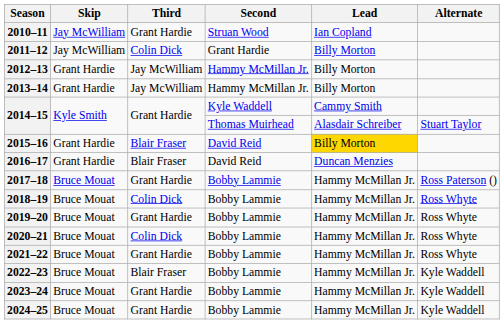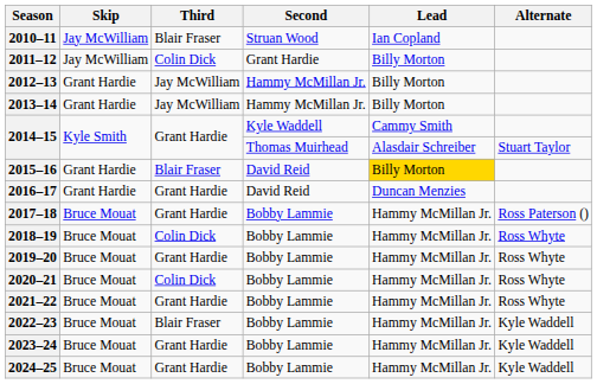 <table class="wikitable">
 <tr>
 <th scope="col">Season</th>
 <th scope="col">Skip</th>
 <th scope="col">Third</th>
 <th scope="col">Second</th>
 <th scope="col">Lead</th>
 <th scope="col">Alternate</th>
 </tr>
 <tr>
 <th scope="row">2010–11</th>
 <td><a href='#'>Jay McWilliam</a></td>
-<td>Grant Hardie</td>
+<td>Blair Fraser</td>
 <td><a href='#'>Struan Wood</a></td>
 <td><a href='#'>Ian Copland</a></td>
 <td></td>
 </tr>
 <tr>
 <th scope="row">2011–12</th>
 <td>Jay McWilliam</td>
 <td><a href='#'>Colin Dick</a></td>
 <td>Grant Hardie</td>
 <td><a href='#'>Billy Morton</a></td>
 <td></td>
 </tr>
 <tr>
 <th scope="row">2012–13</th>
 <td>Grant Hardie</td>
 <td>Jay McWilliam</td>
 <td><a href='#'>Hammy McMillan Jr.</a></td>
 <td>Billy Morton</td>
 <td></td>
 </tr>
 <tr>
 <th scope="row">2013–14</th>
 <td>Grant Hardie</td>
 <td>Jay McWilliam</td>
 <td>Hammy McMillan Jr.</td>
 <td>Billy Morton</td>
 <td></td>
 </tr>
 <tr>
 <th scope="row" rowspan=2>2014–15</th>
 <td rowspan=2><a href='#'>Kyle Smith</a></td>
 <td rowspan=2>Grant Hardie</td>
 <td><a href='#'>Kyle Waddell</a></td>
 <td><a href='#'>Cammy Smith</a></td>
 <td></td>
 </tr>
 <tr>
 <td><a href='#'>Thomas Muirhead</a></td>
 <td><a href='#'>Alasdair Schreiber</a></td>
 <td><a href='#'>Stuart Taylor</a></td>
 </tr>
 <tr>
 <th scope="row">2015–16</th>
 <td>Grant Hardie</td>
 <td><a href='#'>Blair Fraser</a></td>
 <td><a href='#'>David Reid</a></td>
 <td style="background: gold;">Billy Morton</td>
 <td></td>
 </tr>
 <tr>
 <th scope="row">2016–17</th>
 <td>Grant Hardie</td>
-<td>Blair Fraser</td>
+<td>Grant Hardie</td>
 <td>David Reid</td>
 <td><a href='#'>Duncan Menzies</a></td>
 <td></td>
 </tr>
 <tr>
 <th scope="row">2017–18</th>
 <td><a href='#'>Bruce Mouat</a></td>
 <td>Grant Hardie</td>
 <td><a href='#'>Bobby Lammie</a></td>
 <td>Hammy McMillan Jr.</td>
 <td><a href='#'>Ross Paterson</a> ()</td>
 </tr>
 <tr>
 <th scope="row">2018–19</th>
 <td>Bruce Mouat</td>
 <td><a href='#'>Colin Dick</a></td>
 <td>Bobby Lammie</td>
 <td>Hammy McMillan Jr.</td>
 <td><a href='#'>Ross Whyte</a></td>
 </tr>
 <tr>
 <th scope="row">2019–20</th>
 <td>Bruce Mouat</td>
 <td>Grant Hardie</td>
 <td>Bobby Lammie</td>
 <td>Hammy McMillan Jr.</td>
 <td>Ross Whyte</td>
 </tr>
 <tr>
 <th scope="row">2020–21</th>
 <td>Bruce Mouat</td>
 <td><a href='#'>Colin Dick</a></td>
 <td>Bobby Lammie</td>
 <td>Hammy McMillan Jr.</td>
 <td>Ross Whyte</td>
 </tr>
 <tr>
 <th scope="row">2021–22</th>
 <td>Bruce Mouat</td>
 <td>Grant Hardie</td>
 <td>Bobby Lammie</td>
 <td>Hammy McMillan Jr.</td>
 <td>Ross Whyte</td>
 </tr>
 <tr>
 <th scope="row">2022–23</th>
 <td>Bruce Mouat</td>
 <td>Blair Fraser</td>
 <td>Bobby Lammie</td>
 <td>Hammy McMillan Jr.</td>
 <td>Kyle Waddell</td>
 </tr>
 <tr>
 <th scope="row">2023–24</th>
 <td>Bruce Mouat</td>
 <td>Grant Hardie</td>
 <td>Bobby Lammie</td>
 <td>Hammy McMillan Jr.</td>
 <td>Kyle Waddell</td>
 </tr>
 <tr>
 <th scope="row">2024–25</th>
 <td>Bruce Mouat</td>
 <td>Grant Hardie</td>
 <td>Bobby Lammie</td>
 <td>Hammy McMillan Jr.</td>
 <td>Kyle Waddell</td>
 </tr>
 </table>
